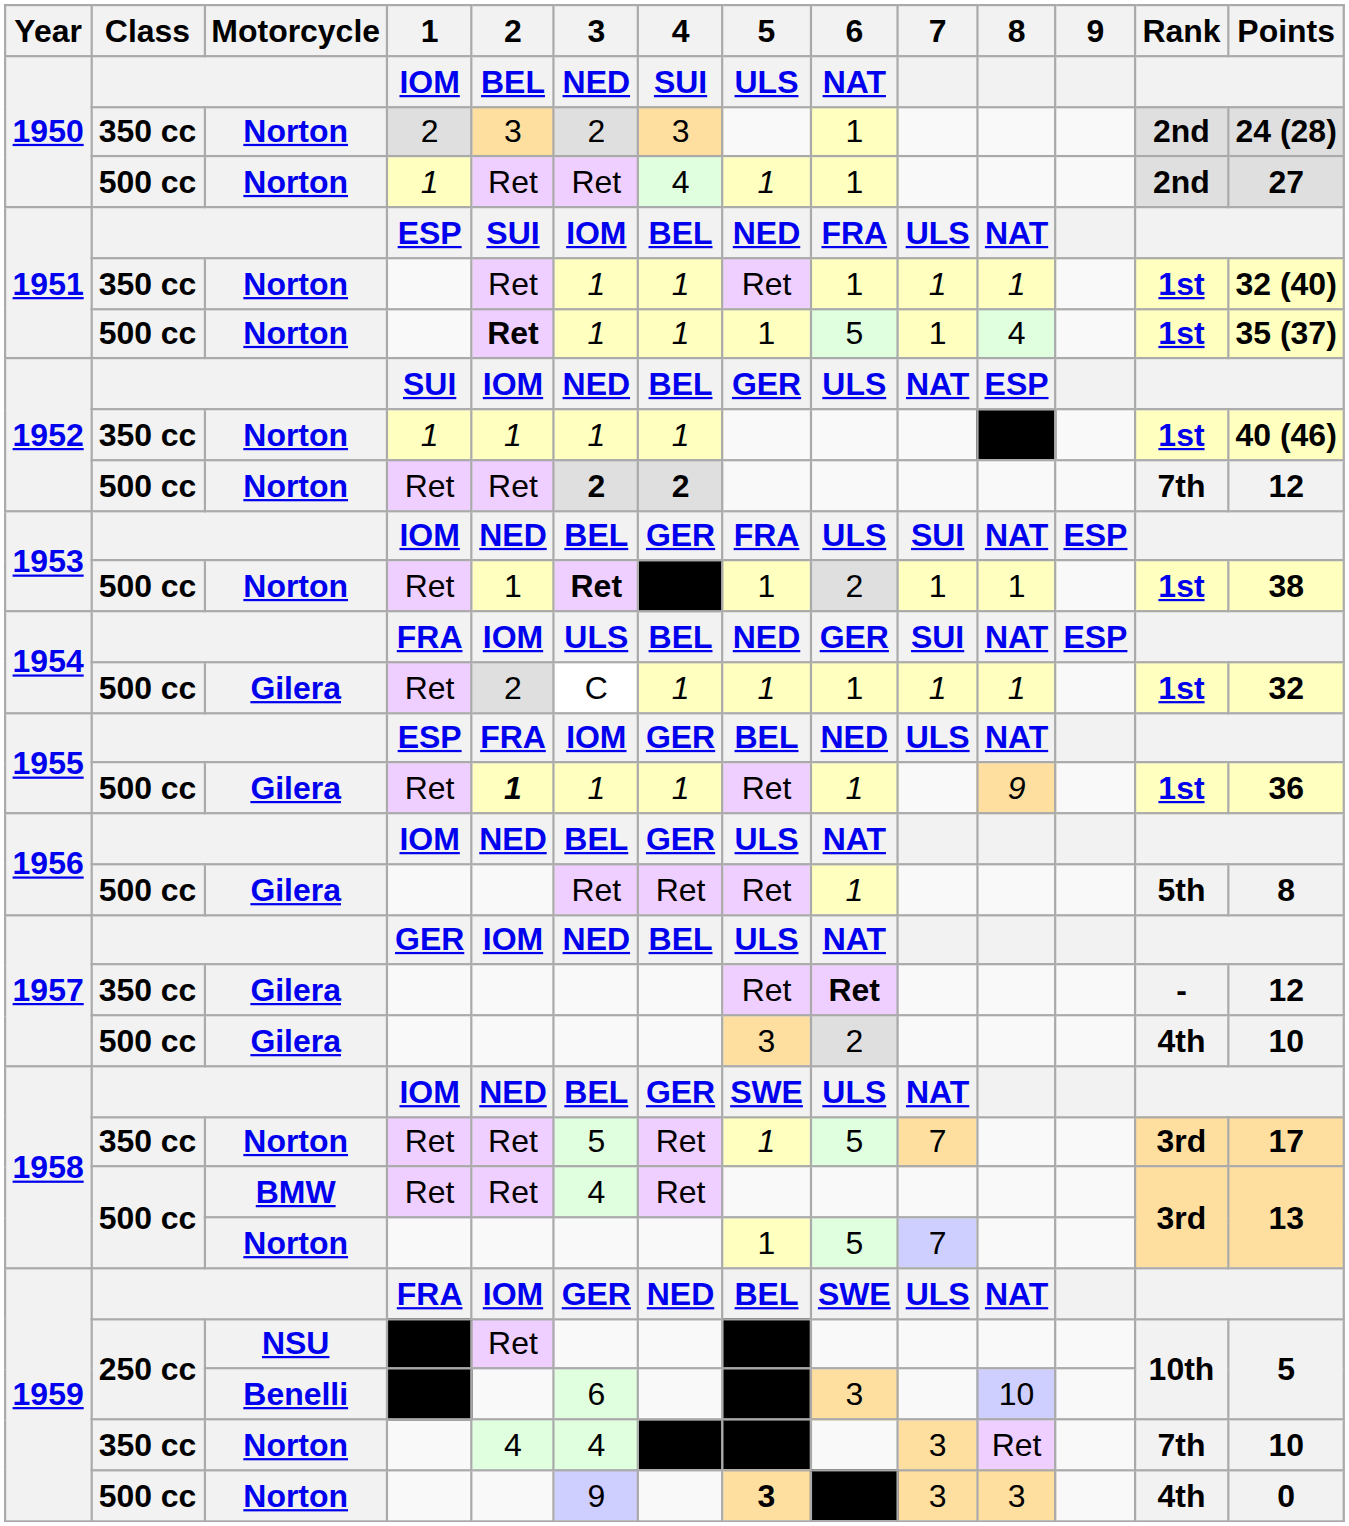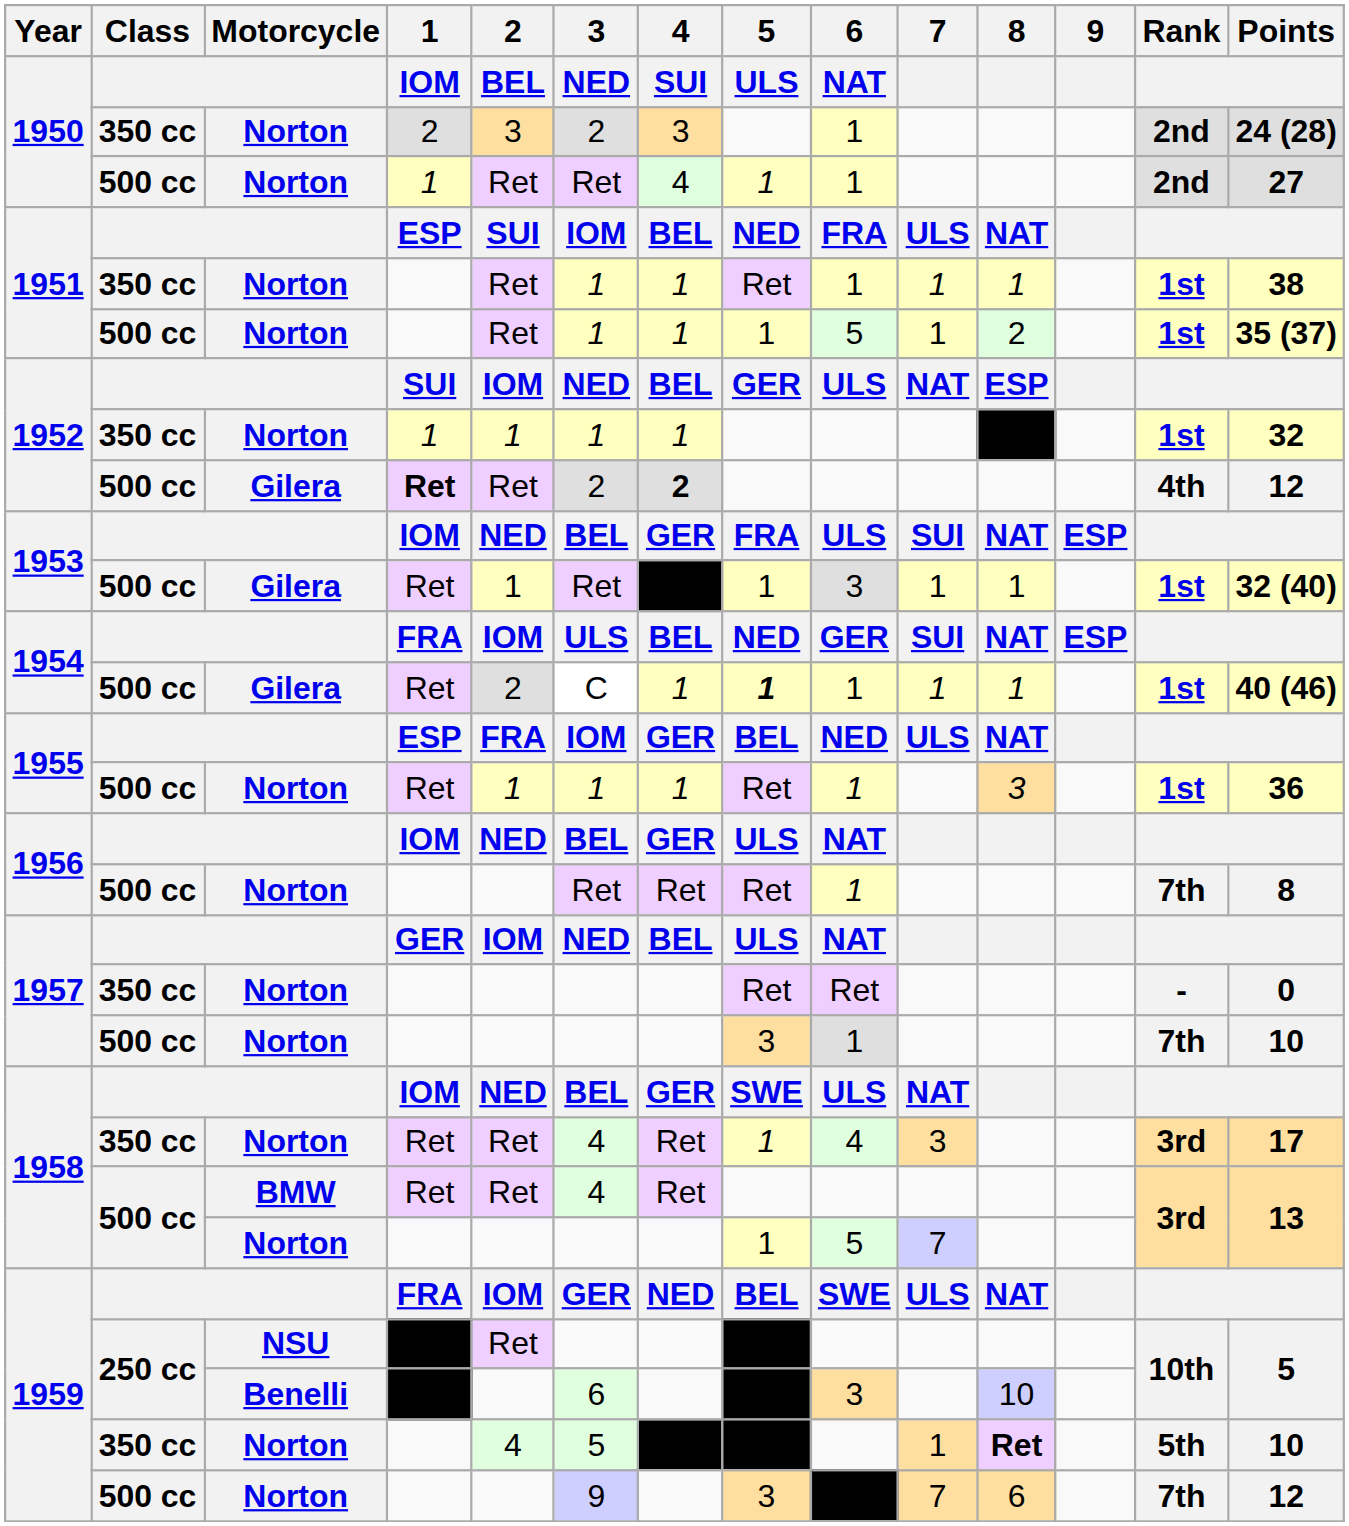 <table class="wikitable" style="text-align:center; font-size:90%">
 <tr>
 <th>Year</th>
 <th>Class</th>
 <th>Motorcycle</th>
 <th>1</th>
 <th>2</th>
 <th>3</th>
 <th>4</th>
 <th>5</th>
 <th>6</th>
 <th>7</th>
 <th>8</th>
 <th>9</th>
 <th>Rank</th>
 <th>Points</th>
 </tr>
 <tr>
 <th rowspan=3><a href='#'>1950</a></th>
 <th colspan=2></th>
 <th><a href='#'>IOM</a></th>
 <th><a href='#'>BEL</a></th>
 <th><a href='#'>NED</a></th>
 <th><a href='#'>SUI</a></th>
 <th><a href='#'>ULS</a></th>
 <th><a href='#'>NAT</a></th>
 <th></th>
 <th></th>
 <th></th>
 <th colspan=2></th>
 </tr>
 <tr>
 <th>350 cc</th>
 <th><a href='#'>Norton</a></th>
 <td style="background:#DFDFDF;">2</td>
 <td style="background:#FFDF9F;">3</td>
 <td style="background:#DFDFDF;">2</td>
 <td style="background:#FFDF9F;">3</td>
 <td></td>
 <td style="background:#FFFFBF;">1</td>
 <td></td>
 <td></td>
 <td></td>
 <td style="background:#DFDFDF;"><strong>2nd</strong></td>
 <td style="background:#DFDFDF;"><strong>24 (28)</strong></td>
 </tr>
 <tr>
 <th>500 cc</th>
 <th><a href='#'>Norton</a></th>
 <td style="background:#FFFFBF;"><em>1</em></td>
 <td style="background:#efcfff;">Ret</td>
 <td style="background:#efcfff;">Ret</td>
 <td style="background:#DFFFDF;">4</td>
 <td style="background:#FFFFBF;"><em>1</em></td>
 <td style="background:#FFFFBF;">1</td>
 <td></td>
 <td></td>
 <td></td>
 <td style="background:#DFDFDF;"><strong>2nd</strong></td>
 <td style="background:#DFDFDF;"><strong>27</strong></td>
 </tr>
 <tr>
 <th rowspan=3><a href='#'>1951</a></th>
 <th colspan=2></th>
 <th><a href='#'>ESP</a></th>
 <th><a href='#'>SUI</a></th>
 <th><a href='#'>IOM</a></th>
 <th><a href='#'>BEL</a></th>
 <th><a href='#'>NED</a></th>
 <th><a href='#'>FRA</a></th>
 <th><a href='#'>ULS</a></th>
 <th><a href='#'>NAT</a></th>
 <th></th>
 <th colspan=2></th>
 </tr>
 <tr>
 <th>350 cc</th>
 <th><a href='#'>Norton</a></th>
 <td></td>
 <td style="background:#efcfff;">Ret</td>
 <td style="background:#FFFFBF;"><em>1</em></td>
 <td style="background:#FFFFBF;"><em>1</em></td>
 <td style="background:#efcfff;">Ret</td>
 <td style="background:#FFFFBF;">1</td>
 <td style="background:#FFFFBF;"><em>1</em></td>
 <td style="background:#FFFFBF;"><em>1</em></td>
 <td></td>
 <td style="background:#FFFFBF;"><strong><a href='#'>1st</a></strong></td>
-<td style="background:#FFFFBF;"><strong>32 (40)</strong></td>
+<td style="background:#FFFFBF;"><strong>38</strong></td>
 </tr>
 <tr>
 <th>500 cc</th>
 <th><a href='#'>Norton</a></th>
 <td></td>
-<td style="background:#efcfff;"><strong>Ret</strong></td>
+<td style="background:#efcfff;">Ret</td>
 <td style="background:#FFFFBF;"><em>1</em></td>
 <td style="background:#FFFFBF;"><em>1</em></td>
 <td style="background:#FFFFBF;">1</td>
 <td style="background:#DFFFDF;">5</td>
 <td style="background:#FFFFBF;">1</td>
-<td style="background:#DFFFDF;">4</td>
+<td style="background:#DFFFDF;">2</td>
 <td></td>
 <td style="background:#FFFFBF;"><strong><a href='#'>1st</a></strong></td>
 <td style="background:#FFFFBF;"><strong>35 (37)</strong></td>
 </tr>
 <tr>
 <th rowspan=3><a href='#'>1952</a></th>
 <th colspan=2></th>
 <th><a href='#'>SUI</a></th>
 <th><a href='#'>IOM</a></th>
 <th><a href='#'>NED</a></th>
 <th><a href='#'>BEL</a></th>
 <th><a href='#'>GER</a></th>
 <th><a href='#'>ULS</a></th>
 <th><a href='#'>NAT</a></th>
 <th><a href='#'>ESP</a></th>
 <th></th>
 <th colspan=2></th>
 </tr>
 <tr>
 <th>350 cc</th>
 <th><a href='#'>Norton</a></th>
 <td style="background:#FFFFBF;"><em>1</em></td>
 <td style="background:#FFFFBF;"><em>1</em></td>
 <td style="background:#FFFFBF;"><em>1</em></td>
 <td style="background:#FFFFBF;"><em>1</em></td>
 <td></td>
 <td></td>
 <td></td>
 <td style="background:#000;"></td>
 <td></td>
 <td style="background:#FFFFBF;"><strong><a href='#'>1st</a></strong></td>
-<td style="background:#FFFFBF;"><strong>40 (46)</strong></td>
+<td style="background:#FFFFBF;"><strong>32</strong></td>
 </tr>
 <tr>
 <th>500 cc</th>
-<th><a href='#'>Norton</a></th>
-<td style="background:#efcfff;">Ret</td>
+<th><a href='#'>Gilera</a></th>
+<td style="background:#efcfff;"><strong>Ret</strong></td>
 <td style="background:#EFCFFF;">Ret</td>
-<td style="background:#DFDFDF;"><strong>2</strong></td>
+<td style="background:#DFDFDF;">2</td>
 <td style="background:#DFDFDF;"><strong>2</strong></td>
 <td></td>
 <td></td>
 <td></td>
 <td></td>
 <td></td>
-<th>7th</th>
+<th>4th</th>
 <th>12</th>
 </tr>
 <tr>
 <th rowspan=2><a href='#'>1953</a></th>
 <th colspan=2></th>
 <th><a href='#'>IOM</a></th>
 <th><a href='#'>NED</a></th>
 <th><a href='#'>BEL</a></th>
 <th><a href='#'>GER</a></th>
 <th><a href='#'>FRA</a></th>
 <th><a href='#'>ULS</a></th>
 <th><a href='#'>SUI</a></th>
 <th><a href='#'>NAT</a></th>
 <th><a href='#'>ESP</a></th>
 <th colspan=2></th>
 </tr>
 <tr>
 <th>500 cc</th>
-<th><a href='#'>Norton</a></th>
+<th><a href='#'>Gilera</a></th>
 <td style="background:#EFCFFF;">Ret</td>
 <td style="background:#FFFFBF;">1</td>
-<td style="background:#efcfff;"><strong>Ret</strong></td>
+<td style="background:#efcfff;">Ret</td>
 <td style="background:#000;"></td>
 <td style="background:#FFFFBF;">1</td>
-<td style="background:#DFDFDF;">2</td>
+<td style="background:#DFDFDF;">3</td>
 <td style="background:#FFFFBF;">1</td>
 <td style="background:#FFFFBF;">1</td>
 <td></td>
 <td style="background:#FFFFBF;"><strong><a href='#'>1st</a></strong></td>
-<td style="background:#FFFFBF;"><strong>38</strong></td>
+<td style="background:#FFFFBF;"><strong>32 (40)</strong></td>
 </tr>
 <tr>
 <th rowspan=2><a href='#'>1954</a></th>
 <th colspan=2></th>
 <th><a href='#'>FRA</a></th>
 <th><a href='#'>IOM</a></th>
 <th><a href='#'>ULS</a></th>
 <th><a href='#'>BEL</a></th>
 <th><a href='#'>NED</a></th>
 <th><a href='#'>GER</a></th>
 <th><a href='#'>SUI</a></th>
 <th><a href='#'>NAT</a></th>
 <th><a href='#'>ESP</a></th>
 <th colspan=2></th>
 </tr>
 <tr>
 <th>500 cc</th>
 <th><a href='#'>Gilera</a></th>
 <td style="background:#efcfff;">Ret</td>
 <td style="background:#DFDFDF;">2</td>
 <td style="background:#fff;">C</td>
 <td style="background:#FFFFBF;"><em>1</em></td>
-<td style="background:#FFFFBF;"><em>1</em></td>
+<td style="background:#FFFFBF;"><strong><em>1</em></strong></td>
 <td style="background:#FFFFBF;">1</td>
 <td style="background:#FFFFBF;"><em>1</em></td>
 <td style="background:#FFFFBF;"><em>1</em></td>
 <td></td>
 <td style="background:#FFFFBF;"><strong><a href='#'>1st</a></strong></td>
-<td style="background:#FFFFBF;"><strong>32</strong></td>
+<td style="background:#FFFFBF;"><strong>40 (46)</strong></td>
 </tr>
 <tr>
 <th rowspan=2><a href='#'>1955</a></th>
 <th colspan=2></th>
 <th><a href='#'>ESP</a></th>
 <th><a href='#'>FRA</a></th>
 <th><a href='#'>IOM</a></th>
 <th><a href='#'>GER</a></th>
 <th><a href='#'>BEL</a></th>
 <th><a href='#'>NED</a></th>
 <th><a href='#'>ULS</a></th>
 <th><a href='#'>NAT</a></th>
 <th></th>
 <th colspan=2></th>
 </tr>
 <tr>
 <th>500 cc</th>
-<th><a href='#'>Gilera</a></th>
+<th><a href='#'>Norton</a></th>
 <td style="background:#efcfff;">Ret</td>
-<td style="background:#FFFFBF;"><strong><em>1</em></strong></td>
+<td style="background:#FFFFBF;"><em>1</em></td>
 <td style="background:#FFFFBF;"><em>1</em></td>
 <td style="background:#FFFFBF;"><em>1</em></td>
 <td style="background:#efcfff;">Ret</td>
 <td style="background:#FFFFBF;"><em>1</em></td>
 <td></td>
-<td style="background:#FFDF9F;"><em>9</em></td>
+<td style="background:#FFDF9F;"><em>3</em></td>
 <td></td>
 <td style="background:#FFFFBF;"><strong><a href='#'>1st</a></strong></td>
 <td style="background:#FFFFBF;"><strong>36</strong></td>
 </tr>
 <tr>
 <th rowspan=2><a href='#'>1956</a></th>
 <th colspan=2></th>
 <th><a href='#'>IOM</a></th>
 <th><a href='#'>NED</a></th>
 <th><a href='#'>BEL</a></th>
 <th><a href='#'>GER</a></th>
 <th><a href='#'>ULS</a></th>
 <th><a href='#'>NAT</a></th>
 <th></th>
 <th></th>
 <th></th>
 <th colspan=2></th>
 </tr>
 <tr>
 <th>500 cc</th>
-<th><a href='#'>Gilera</a></th>
+<th><a href='#'>Norton</a></th>
 <td></td>
 <td></td>
 <td style="background:#efcfff;">Ret</td>
 <td style="background:#efcfff;">Ret</td>
 <td style="background:#efcfff;">Ret</td>
 <td style="background:#FFFFBF;"><em>1</em></td>
 <td></td>
 <td></td>
 <td></td>
-<th>5th</th>
+<th>7th</th>
 <th>8</th>
 </tr>
 <tr>
 <th rowspan=3><a href='#'>1957</a></th>
 <th colspan=2></th>
 <th><a href='#'>GER</a></th>
 <th><a href='#'>IOM</a></th>
 <th><a href='#'>NED</a></th>
 <th><a href='#'>BEL</a></th>
 <th><a href='#'>ULS</a></th>
 <th><a href='#'>NAT</a></th>
 <th></th>
 <th></th>
 <th></th>
 <th colspan=2></th>
 </tr>
 <tr>
 <th>350 cc</th>
-<th><a href='#'>Gilera</a></th>
+<th><a href='#'>Norton</a></th>
 <td></td>
 <td></td>
 <td></td>
 <td></td>
 <td style="background:#efcfff;">Ret</td>
-<td style="background:#efcfff;"><strong>Ret</strong></td>
+<td style="background:#efcfff;">Ret</td>
 <td></td>
 <td></td>
 <td></td>
 <th>-</th>
-<th>12</th>
+<th>0</th>
 </tr>
 <tr>
 <th>500 cc</th>
-<th><a href='#'>Gilera</a></th>
+<th><a href='#'>Norton</a></th>
 <td></td>
 <td></td>
 <td></td>
 <td></td>
 <td style="background:#FFDF9F;">3</td>
-<td style="background:#DFDFDF;">2</td>
+<td style="background:#DFDFDF;">1</td>
 <td></td>
 <td></td>
 <td></td>
-<th>4th</th>
+<th>7th</th>
 <th>10</th>
 </tr>
 <tr>
 <th rowspan=4><a href='#'>1958</a></th>
 <th colspan=2></th>
 <th><a href='#'>IOM</a></th>
 <th><a href='#'>NED</a></th>
 <th><a href='#'>BEL</a></th>
 <th><a href='#'>GER</a></th>
 <th><a href='#'>SWE</a></th>
 <th><a href='#'>ULS</a></th>
 <th><a href='#'>NAT</a></th>
 <th></th>
 <th></th>
 <th colspan=2></th>
 </tr>
 <tr>
 <th>350 cc</th>
 <th><a href='#'>Norton</a></th>
 <td style="background:#EFCFFF;">Ret</td>
 <td style="background:#efcfff;">Ret</td>
-<td style="background:#DFFFDF;">5</td>
+<td style="background:#DFFFDF;">4</td>
 <td style="background:#efcfff;">Ret</td>
 <td style="background:#FFFFBF;"><em>1</em></td>
-<td style="background:#DFFFDF;">5</td>
-<td style="background:#FFDF9F;">7</td>
+<td style="background:#DFFFDF;">4</td>
+<td style="background:#FFDF9F;">3</td>
 <td></td>
 <td></td>
 <td style="background:#ffdf9f;"><strong>3rd</strong></td>
 <td style="background:#ffdf9f;"><strong>17</strong></td>
 </tr>
 <tr>
 <th rowspan=2>500 cc</th>
 <th><a href='#'>BMW</a></th>
 <td style="background:#EFCFFF;">Ret</td>
 <td style="background:#efcfff;">Ret</td>
 <td style="background:#DFFFDF;">4</td>
 <td style="background:#efcfff;">Ret</td>
 <td></td>
 <td></td>
 <td></td>
 <td></td>
 <td></td>
 <td rowspan=2 style="background:#ffdf9f;"><strong>3rd</strong></td>
 <td rowspan=2 style="background:#ffdf9f;"><strong>13</strong></td>
 </tr>
 <tr>
 <th><a href='#'>Norton</a></th>
 <td></td>
 <td></td>
 <td></td>
 <td></td>
 <td style="background:#FFFFBF;">1</td>
 <td style="background:#DFFFDF;">5</td>
 <td style="background:#cfcfff;">7</td>
 <td></td>
 <td></td>
 </tr>
 <tr>
 <th rowspan=5><a href='#'>1959</a></th>
 <th colspan=2></th>
 <th><a href='#'>FRA</a></th>
 <th><a href='#'>IOM</a></th>
 <th><a href='#'>GER</a></th>
 <th><a href='#'>NED</a></th>
 <th><a href='#'>BEL</a></th>
 <th><a href='#'>SWE</a></th>
 <th><a href='#'>ULS</a></th>
 <th><a href='#'>NAT</a></th>
 <th></th>
 <th colspan=2></th>
 </tr>
 <tr>
 <th rowspan=2>250 cc</th>
 <th><a href='#'>NSU</a></th>
 <td style="background:#000;"></td>
 <td style="background:#EFCFFF;">Ret</td>
 <td></td>
 <td></td>
 <td style="background:#000;"></td>
 <td></td>
 <td></td>
 <td></td>
 <td></td>
 <th rowspan=2>10th</th>
 <th rowspan=2>5</th>
 </tr>
 <tr>
 <th><a href='#'>Benelli</a></th>
 <td style="background:#000;"></td>
 <td></td>
 <td style="background:#dfffdf;">6</td>
 <td></td>
 <td style="background:#000;"></td>
 <td style="background:#ffdf9f;">3</td>
 <td></td>
 <td style="background:#cfcfff;">10</td>
 <td></td>
 </tr>
 <tr>
 <th>350 cc</th>
 <th><a href='#'>Norton</a></th>
 <td></td>
 <td style="background:#DFFFDF;">4</td>
-<td style="background:#DFFFDF;">4</td>
+<td style="background:#DFFFDF;">5</td>
 <td style="background:#000;"></td>
 <td style="background:#000;"></td>
 <td></td>
-<td style="background:#FFDF9F;">3</td>
-<td style="background:#efcfff;">Ret</td>
+<td style="background:#FFDF9F;">1</td>
+<td style="background:#efcfff;"><strong>Ret</strong></td>
 <td></td>
-<th>7th</th>
+<th>5th</th>
 <th>10</th>
 </tr>
 <tr>
 <th>500 cc</th>
 <th><a href='#'>Norton</a></th>
 <td></td>
 <td></td>
 <td style="background:#cfcfff;">9</td>
 <td></td>
-<td style="background:#ffdf9f;"><strong>3</strong></td>
+<td style="background:#ffdf9f;">3</td>
 <td style="background:#000;"></td>
-<td style="background:#ffdf9f;">3</td>
-<td style="background:#ffdf9f;">3</td>
+<td style="background:#ffdf9f;">7</td>
+<td style="background:#ffdf9f;">6</td>
 <td></td>
-<th>4th</th>
-<th>0</th>
+<th>7th</th>
+<th>12</th>
 </tr>
 </table>
